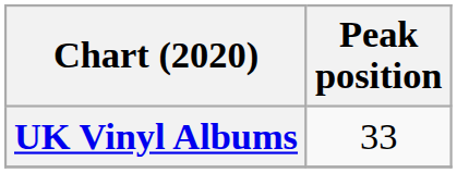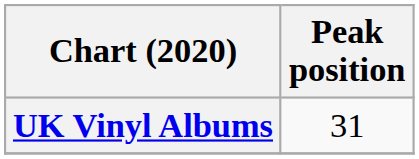 <table class="wikitable sortable plainrowheaders" style="text-align:center">
 <tr>
 <th scope="col">Chart (2020)</th>
 <th scope="col">Peak<br>position</th>
 </tr>
 <tr>
 <th scope="row"><a href='#'>UK Vinyl Albums</a></th>
-<td>33</td>
+<td>31</td>
 </tr>
 <tr>
 </tr>
 </table>
